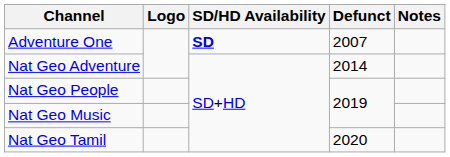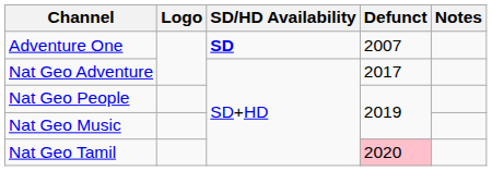 <table class="wikitable">
 <tr>
 <th>Channel</th>
 <th>Logo</th>
 <th>SD/HD Availability</th>
 <th>Defunct</th>
 <th>Notes</th>
 </tr>
 <tr>
 <td><a href='#'>Adventure One</a></td>
 <td rowspan="2"></td>
 <td><strong><a href='#'>SD</a></strong></td>
 <td>2007</td>
 <td></td>
 </tr>
 <tr>
 <td><a href='#'>Nat Geo Adventure</a></td>
 <td rowspan="4"><a href='#'>SD</a>+<a href='#'>HD</a></td>
-<td>2014</td>
+<td>2017</td>
 <td></td>
 </tr>
 <tr>
 <td><a href='#'>Nat Geo People</a></td>
 <td></td>
 <td rowspan="2">2019</td>
 <td></td>
 </tr>
 <tr>
 <td><a href='#'>Nat Geo Music</a></td>
 <td></td>
 <td></td>
 </tr>
 <tr>
 <td><a href='#'>Nat Geo Tamil</a></td>
 <td></td>
-<td>2020</td>
+<td style="background: pink;">2020</td>
 <td></td>
 </tr>
 </table>
